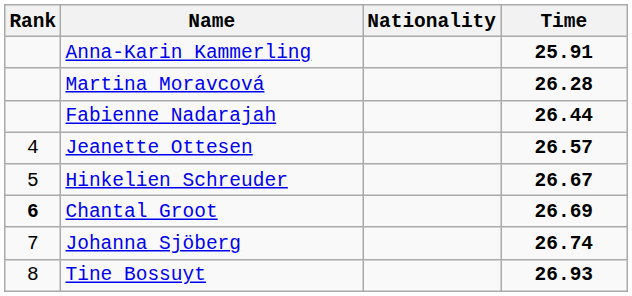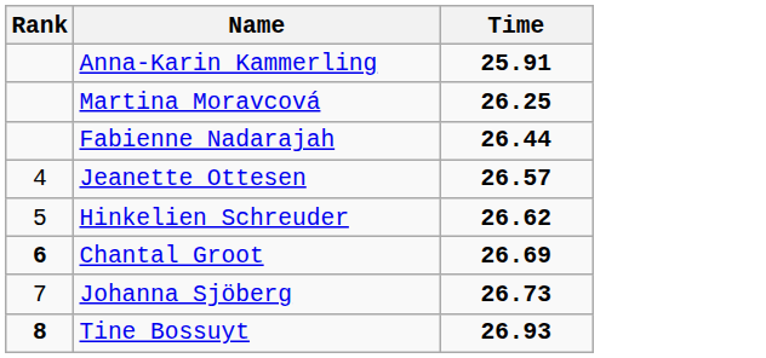 <table class="wikitable">
 <tr>
 <th>Rank</th>
 <th style="width: 15em">Name</th>
-<th>Nationality</th>
 <th style="width: 6em">Time</th>
 </tr>
 <tr>
 <td align="center"></td>
 <td><a href='#'>Anna-Karin Kammerling</a></td>
-<td></td>
 <td align="center"><strong>25.91</strong></td>
 </tr>
 <tr>
 <td align="center"></td>
 <td><a href='#'>Martina Moravcová</a></td>
-<td></td>
-<td align="center"><strong>26.28</strong></td>
+<td align="center"><strong>26.25</strong></td>
 </tr>
 <tr>
 <td align="center"></td>
 <td><a href='#'>Fabienne Nadarajah</a></td>
-<td></td>
 <td align="center"><strong>26.44</strong></td>
 </tr>
 <tr>
 <td align="center">4</td>
 <td><a href='#'>Jeanette Ottesen</a></td>
-<td></td>
 <td align="center"><strong>26.57</strong></td>
 </tr>
 <tr>
 <td align="center">5</td>
 <td><a href='#'>Hinkelien Schreuder</a></td>
-<td></td>
-<td align="center"><strong>26.67</strong></td>
+<td align="center"><strong>26.62</strong></td>
 </tr>
 <tr>
 <td align="center"><strong>6</strong></td>
 <td><a href='#'>Chantal Groot</a></td>
-<td></td>
 <td align="center"><strong>26.69</strong></td>
 </tr>
 <tr>
 <td align="center">7</td>
 <td><a href='#'>Johanna Sjöberg</a></td>
-<td></td>
-<td align="center"><strong>26.74</strong></td>
+<td align="center"><strong>26.73</strong></td>
 </tr>
 <tr>
-<td align="center">8</td>
+<td align="center"><strong>8</strong></td>
 <td><a href='#'>Tine Bossuyt</a></td>
-<td></td>
 <td align="center"><strong>26.93</strong></td>
 </tr>
 </table>
